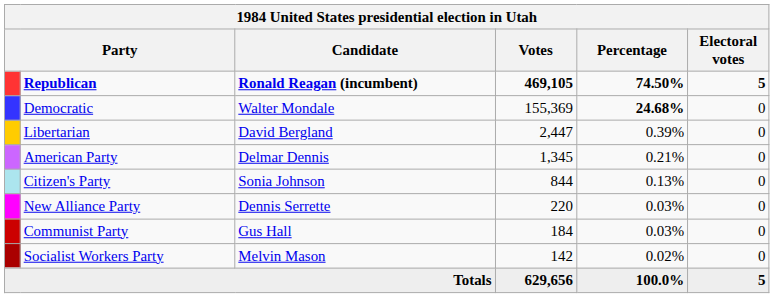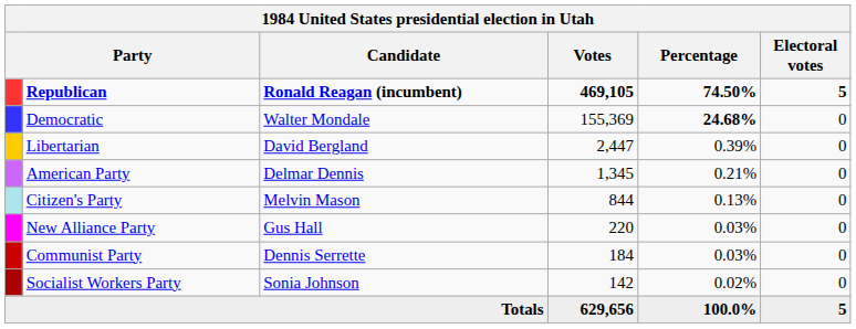 <table class="wikitable" style="font-size: 95%;">
 <tr>
 <th colspan="6">1984 United States presidential election in Utah</th>
 </tr>
 <tr>
 <th colspan="2" style="width: 15em">Party</th>
 <th style="width: 17em">Candidate</th>
 <th style="width: 5em">Votes</th>
 <th style="width: 7em">Percentage</th>
 <th style="width: 5em">Electoral votes</th>
 </tr>
 <tr>
 <th style="background:#f33; width:3px;"></th>
 <td style="width: 130px"><strong><a href='#'>Republican</a></strong></td>
 <td><strong><a href='#'>Ronald Reagan</a> (incumbent)</strong></td>
 <td style="text-align:right;"><strong>469,105</strong></td>
 <td style="text-align:right;"><strong>74.50%</strong></td>
 <td style="text-align:right;"><strong>5</strong></td>
 </tr>
 <tr>
 <th style="background:#33f; width:3px;"></th>
 <td style="width: 130px"><a href='#'>Democratic</a></td>
 <td><a href='#'>Walter Mondale</a></td>
 <td style="text-align:right;">155,369</td>
 <td style="text-align:right;"><strong>24.68%</strong></td>
 <td style="text-align:right;">0</td>
 </tr>
 <tr>
 <th style="background:#FFCC00; width:3px;"></th>
 <td style="width: 130px"><a href='#'>Libertarian</a></td>
 <td><a href='#'>David Bergland</a></td>
 <td style="text-align:right;">2,447</td>
 <td style="text-align:right;">0.39%</td>
 <td style="text-align:right;">0</td>
 </tr>
 <tr>
 <th style="background:#CC66FF; width:3px;"></th>
 <td style="width: 130px"><a href='#'>American Party</a></td>
 <td><a href='#'>Delmar Dennis</a></td>
 <td style="text-align:right;">1,345</td>
 <td style="text-align:right;">0.21%</td>
 <td style="text-align:right;">0</td>
 </tr>
 <tr>
 <th style="background: #ACE5EE; width:3px;"></th>
 <td style="width: 130px"><a href='#'>Citizen's Party</a></td>
-<td><a href='#'>Sonia Johnson</a></td>
+<td><a href='#'>Melvin Mason</a></td>
 <td style="text-align:right;">844</td>
 <td style="text-align:right;">0.13%</td>
 <td style="text-align:right;">0</td>
 </tr>
 <tr>
 <th style="background: #FF00FF; width:3px;"></th>
 <td style="width: 130px"><a href='#'>New Alliance Party</a></td>
-<td><a href='#'>Dennis Serrette</a></td>
+<td><a href='#'>Gus Hall</a></td>
 <td style="text-align:right;">220</td>
 <td style="text-align:right;">0.03%</td>
 <td style="text-align:right;">0</td>
 </tr>
 <tr>
 <th style="background:#c00; width:3px;"></th>
 <td style="width: 130px"><a href='#'>Communist Party</a></td>
-<td><a href='#'>Gus Hall</a></td>
+<td><a href='#'>Dennis Serrette</a></td>
 <td style="text-align:right;">184</td>
 <td style="text-align:right;">0.03%</td>
 <td style="text-align:right;">0</td>
 </tr>
 <tr>
 <th style="background: #aa0000; width:3px;"></th>
 <td style="width: 130px"><a href='#'>Socialist Workers Party</a></td>
-<td><a href='#'>Melvin Mason</a></td>
+<td><a href='#'>Sonia Johnson</a></td>
 <td style="text-align:right;">142</td>
 <td style="text-align:right;">0.02%</td>
 <td style="text-align:right;">0</td>
 </tr>
 <tr style="background:#eee; text-align:right;">
 <td colspan="3"><strong>Totals</strong></td>
 <td><strong>629,656</strong></td>
 <td><strong>100.0%</strong></td>
 <td><strong>5</strong></td>
 </tr>
 </table>
